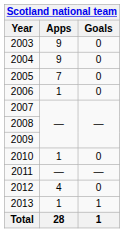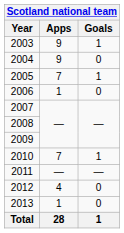 <table class="wikitable" style="text-align:center">
 <tr>
 <th colspan=3><a href='#'>Scotland national team</a></th>
 </tr>
 <tr>
 <th>Year</th>
 <th>Apps</th>
 <th>Goals</th>
 </tr>
 <tr>
 <td>2003</td>
 <td>9</td>
-<td>0</td>
+<td>1</td>
 </tr>
 <tr>
 <td>2004</td>
 <td>9</td>
 <td>0</td>
 </tr>
 <tr>
 <td>2005</td>
 <td>7</td>
-<td>0</td>
+<td>1</td>
 </tr>
 <tr>
 <td>2006</td>
 <td>1</td>
 <td>0</td>
 </tr>
 <tr>
 <td>2007</td>
 <td rowspan=3>—</td>
 <td rowspan=3>—</td>
 </tr>
 <tr>
 <td>2008</td>
 </tr>
 <tr>
 <td>2009</td>
 </tr>
 <tr>
 <td>2010</td>
+<td>7</td>
 <td>1</td>
-<td>0</td>
 </tr>
 <tr>
 <td>2011</td>
 <td rowspan=1>—</td>
 <td rowspan=1>—</td>
 </tr>
 <tr>
 <td>2012</td>
 <td>4</td>
 <td>0</td>
 </tr>
 <tr>
 <td>2013</td>
 <td>1</td>
-<td>1</td>
+<td>0</td>
 </tr>
 <tr>
 <th>Total</th>
 <th>28</th>
 <th>1</th>
 </tr>
 </table>
